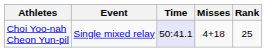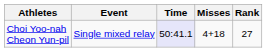 <table class="wikitable" style="font-size:90%">
 <tr>
 <th>Athletes</th>
 <th>Event</th>
 <th>Time</th>
 <th>Misses</th>
 <th>Rank</th>
 </tr>
 <tr align=center>
 <td align=left><a href='#'>Choi Yoo-nah</a><br><a href='#'>Cheon Yun-pil</a></td>
 <td align=left><a href='#'>Single mixed relay</a></td>
 <td style="background: lavender;">50:41.1</td>
 <td>4+18</td>
-<td>25</td>
+<td>27</td>
 </tr>
 </table>
